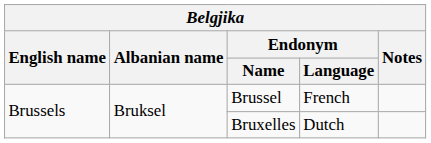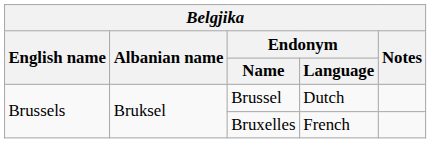 <table class="wikitable sortable">
 <tr>
 <th colspan="5"> <em>Belgjika</em></th>
 </tr>
 <tr>
 <th rowspan="2">English name</th>
 <th rowspan="2">Albanian name</th>
 <th colspan="2">Endonym</th>
 <th rowspan="2">Notes</th>
 </tr>
 <tr>
 <th>Name</th>
 <th>Language</th>
 </tr>
 <tr>
 <td rowspan="2">Brussels</td>
 <td rowspan="2">Bruksel</td>
 <td>Brussel</td>
-<td>French</td>
+<td>Dutch</td>
 <td></td>
 </tr>
 <tr>
 <td>Bruxelles</td>
-<td>Dutch</td>
+<td>French</td>
 <td></td>
 </tr>
 </table>
